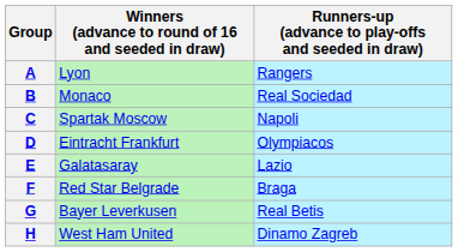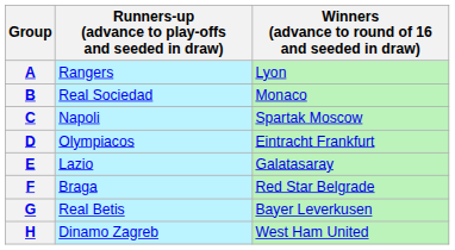 <table class="wikitable" style="white-space:nowrap">
 <tr>
 <th>Group</th>
+<th width=210>Runners-up<br>(advance to  play-offs<br>and seeded in draw)</th>
 <th width=210>Winners<br>(advance to round of 16<br>and seeded in draw)</th>
-<th width=210>Runners-up<br>(advance to  play-offs<br>and seeded in draw)</th>
 </tr>
 <tr>
 <th><a href='#'>A</a></th>
+<td bgcolor=#BBF3FF> <a href='#'>Rangers</a></td>
 <td bgcolor=#BBF3BB> <a href='#'>Lyon</a></td>
-<td bgcolor=#BBF3FF> <a href='#'>Rangers</a></td>
 </tr>
 <tr>
 <th><a href='#'>B</a></th>
+<td bgcolor=#BBF3FF> <a href='#'>Real Sociedad</a></td>
 <td bgcolor=#BBF3BB> <a href='#'>Monaco</a></td>
-<td bgcolor=#BBF3FF> <a href='#'>Real Sociedad</a></td>
 </tr>
 <tr>
 <th><a href='#'>C</a></th>
+<td bgcolor=#BBF3FF> <a href='#'>Napoli</a></td>
 <td bgcolor=#BBF3BB> <a href='#'>Spartak Moscow</a></td>
-<td bgcolor=#BBF3FF> <a href='#'>Napoli</a></td>
 </tr>
 <tr>
 <th><a href='#'>D</a></th>
+<td bgcolor=#BBF3FF> <a href='#'>Olympiacos</a></td>
 <td bgcolor=#BBF3BB> <a href='#'>Eintracht Frankfurt</a></td>
-<td bgcolor=#BBF3FF> <a href='#'>Olympiacos</a></td>
 </tr>
 <tr>
 <th><a href='#'>E</a></th>
+<td bgcolor=#BBF3FF> <a href='#'>Lazio</a></td>
 <td bgcolor=#BBF3BB> <a href='#'>Galatasaray</a></td>
-<td bgcolor=#BBF3FF> <a href='#'>Lazio</a></td>
 </tr>
 <tr>
 <th><a href='#'>F</a></th>
+<td bgcolor=#BBF3FF> <a href='#'>Braga</a></td>
 <td bgcolor=#BBF3BB> <a href='#'>Red Star Belgrade</a></td>
-<td bgcolor=#BBF3FF> <a href='#'>Braga</a></td>
 </tr>
 <tr>
 <th><a href='#'>G</a></th>
+<td bgcolor=#BBF3FF> <a href='#'>Real Betis</a></td>
 <td bgcolor=#BBF3BB> <a href='#'>Bayer Leverkusen</a></td>
-<td bgcolor=#BBF3FF> <a href='#'>Real Betis</a></td>
 </tr>
 <tr>
 <th><a href='#'>H</a></th>
+<td bgcolor=#BBF3FF> <a href='#'>Dinamo Zagreb</a></td>
 <td bgcolor=#BBF3BB> <a href='#'>West Ham United</a></td>
-<td bgcolor=#BBF3FF> <a href='#'>Dinamo Zagreb</a></td>
 </tr>
 </table>
